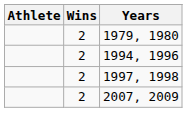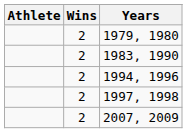 <table class="wikitable">
 <tr>
 </tr>
 <tr>
 <th>Athlete</th>
 <th>Wins</th>
 <th>Years</th>
 </tr>
 <tr>
 <td></td>
 <td align=center>2</td>
 <td>1979, 1980</td>
+</tr>
+<tr>
+<td></td>
+<td align=center>2</td>
+<td>1983, 1990</td>
 </tr>
 <tr>
 <td></td>
 <td align=center>2</td>
 <td>1994, 1996</td>
 </tr>
 <tr>
 <td></td>
 <td align=center>2</td>
 <td>1997, 1998</td>
 </tr>
 <tr>
 <td></td>
 <td align=center>2</td>
 <td>2007, 2009</td>
 </tr>
 </table>
